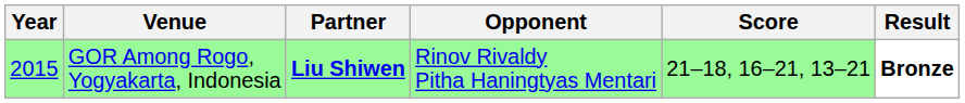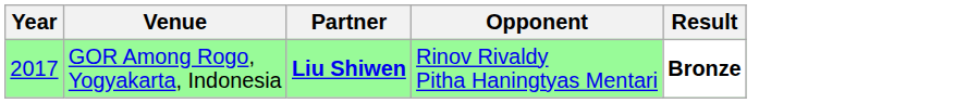 <table class="sortable wikitable" style="font-size: 90%;">
 <tr>
 <th>Year</th>
 <th>Venue</th>
 <th>Partner</th>
 <th>Opponent</th>
-<th>Score</th>
 <th>Result</th>
 </tr>
 <tr style="background:#98FB98">
-<td align="center"><a href='#'>2015</a></td>
+<td align="center"><a href='#'>2017</a></td>
 <td align="left"><a href='#'>GOR Among Rogo</a>,<br><a href='#'>Yogyakarta</a>, Indonesia</td>
 <td align="left"><strong> <a href='#'>Liu Shiwen</a></strong></td>
 <td align="left"> <a href='#'>Rinov Rivaldy</a><br> <a href='#'>Pitha Haningtyas Mentari</a></td>
-<td align="left">21–18, 16–21, 13–21</td>
 <td style="text-align:left; background:white"> <strong>Bronze</strong></td>
 </tr>
 </table>
